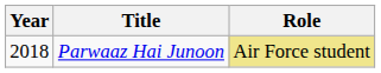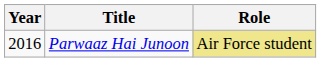 <table class="wikitable sortable plainrowheaders">
 <tr style="text-align:center;">
 <th scope="col">Year</th>
 <th scope="col">Title</th>
 <th scope="col">Role</th>
 </tr>
 <tr>
-<td>2018</td>
+<td>2016</td>
 <td><em><a href='#'>Parwaaz Hai Junoon</a></em></td>
 <td style="background: khaki;">Air Force student</td>
 </tr>
 </table>
